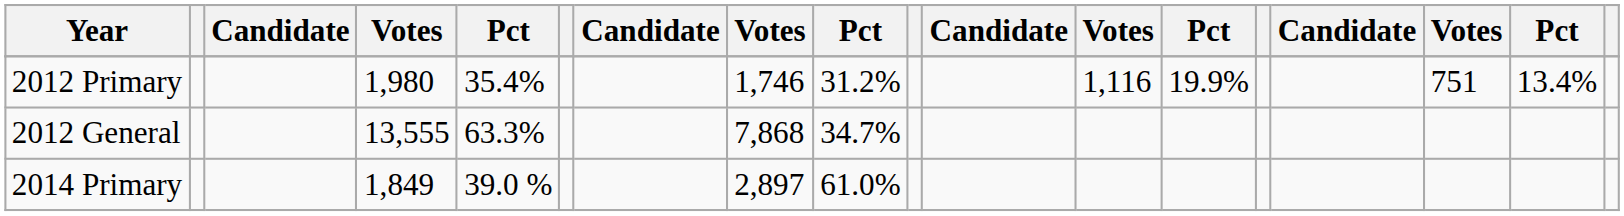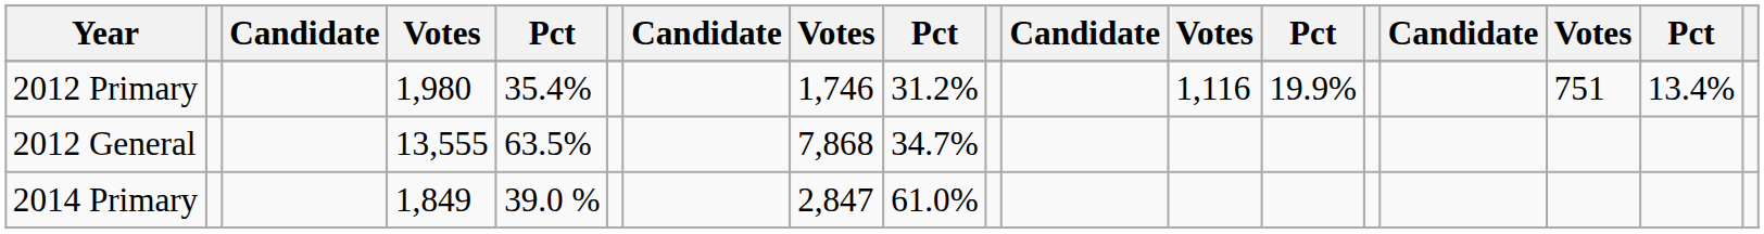 <table class="wikitable" style="margin:0.5em ; font-size:95%">
 <tr>
 <th>Year</th>
 <th></th>
 <th>Candidate</th>
 <th>Votes</th>
 <th>Pct</th>
 <th></th>
 <th>Candidate</th>
 <th>Votes</th>
 <th>Pct</th>
 <th></th>
 <th>Candidate</th>
 <th>Votes</th>
 <th>Pct</th>
 <th></th>
 <th>Candidate</th>
 <th>Votes</th>
 <th>Pct</th>
 <th></th>
 </tr>
 <tr>
 </tr>
 <tr>
 <td>2012 Primary</td>
 <td></td>
 <td></td>
 <td>1,980</td>
 <td>35.4%</td>
 <td></td>
 <td></td>
 <td>1,746</td>
 <td>31.2%</td>
 <td></td>
 <td></td>
 <td>1,116</td>
 <td>19.9%</td>
 <td></td>
 <td></td>
 <td>751</td>
 <td>13.4%</td>
 <td></td>
 </tr>
 <tr>
 <td>2012 General</td>
 <td></td>
 <td></td>
 <td>13,555</td>
-<td>63.3%</td>
+<td>63.5%</td>
 <td></td>
 <td></td>
 <td>7,868</td>
 <td>34.7%</td>
 <td></td>
 <td></td>
 <td></td>
 <td></td>
 <td></td>
 <td></td>
 <td></td>
 <td></td>
 <td></td>
 </tr>
 <tr>
 <td>2014 Primary</td>
 <td></td>
 <td></td>
 <td>1,849</td>
 <td>39.0 %</td>
 <td></td>
 <td></td>
-<td>2,897</td>
+<td>2,847</td>
 <td>61.0%</td>
 <td></td>
 <td></td>
 <td></td>
 <td></td>
 <td></td>
 <td></td>
 <td></td>
 <td></td>
 <td></td>
 </tr>
 </table>
